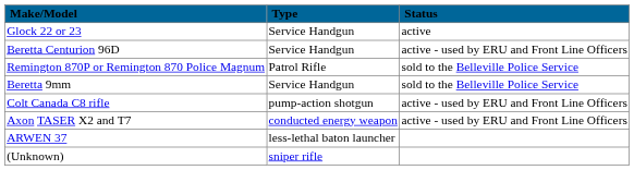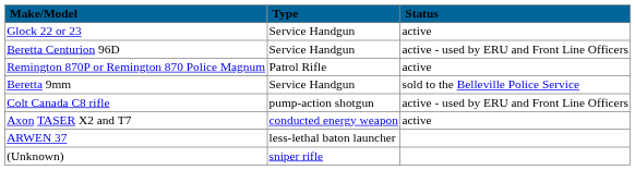 <table border="1" cellspacing="1" cellpadding="2" style="border-collapse: collapse;">
 <tr ---- bgcolor="#006699">
 <td><strong><span> Make/Model </span></strong></td>
 <td><strong><span> Type </span></strong></td>
 <td><strong><span> Status </span></strong></td>
 </tr>
 <tr>
 <td><a href='#'>Glock 22 or 23</a></td>
 <td>Service Handgun</td>
 <td>active</td>
 </tr>
 <tr>
 <td><a href='#'>Beretta Centurion</a> 96D</td>
 <td>Service Handgun</td>
 <td>active - used by ERU and Front Line Officers </td>
 </tr>
 <tr>
 <td><a href='#'>Remington 870P or Remington 870 Police Magnum</a></td>
 <td>Patrol Rifle</td>
-<td>sold to the <a href='#'>Belleville Police Service</a></td>
+<td>active</td>
 </tr>
 <tr>
 <td><a href='#'>Beretta</a> 9mm</td>
 <td>Service Handgun</td>
 <td>sold to the <a href='#'>Belleville Police Service</a></td>
 </tr>
 <tr>
 <td><a href='#'>Colt Canada C8 rifle</a></td>
 <td>pump-action shotgun</td>
 <td>active - used by ERU and Front Line Officers </td>
 </tr>
 <tr>
 <td><a href='#'>Axon</a> <a href='#'>TASER</a> X2 and T7 </td>
 <td><a href='#'>conducted energy weapon</a></td>
-<td>active - used by ERU and Front Line Officers </td>
+<td>active</td>
 </tr>
 <tr>
 <td><a href='#'>ARWEN 37</a></td>
 <td>less-lethal baton launcher</td>
 <td></td>
 </tr>
 <tr>
 <td>(Unknown)</td>
 <td><a href='#'>sniper rifle</a></td>
 <td></td>
 </tr>
 </table>
